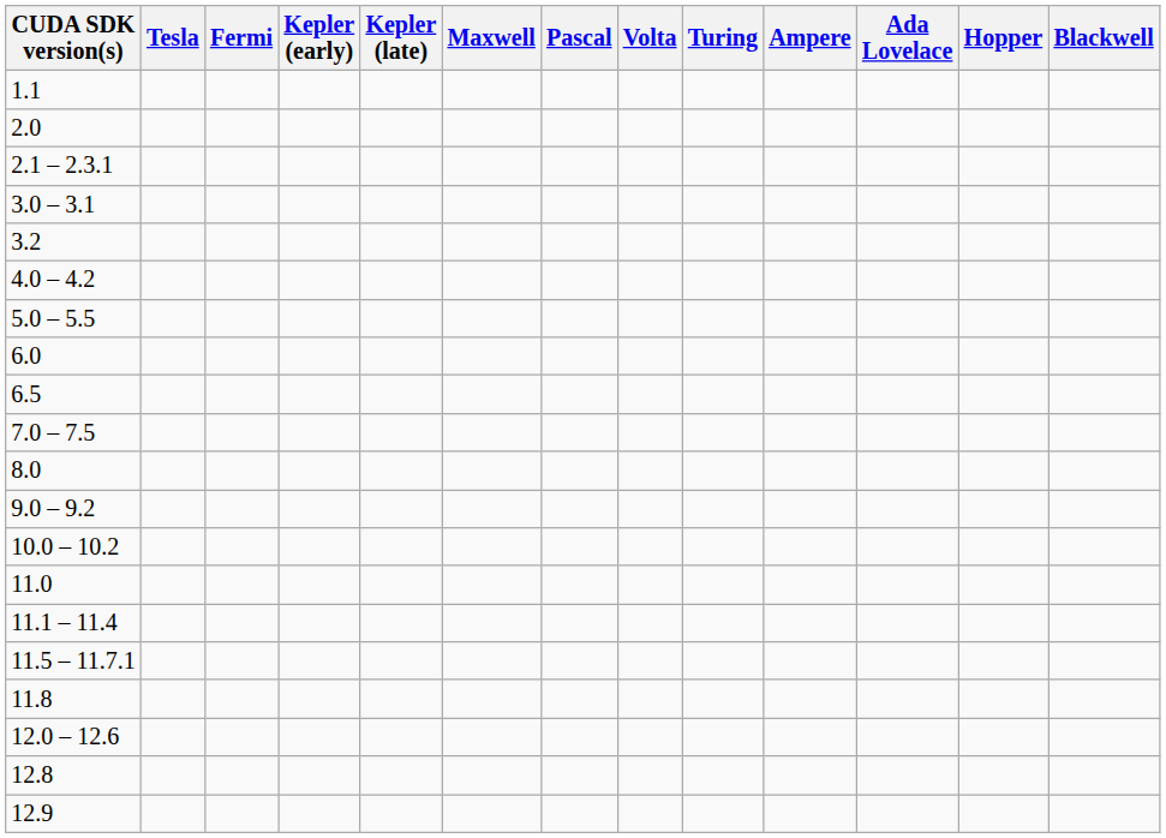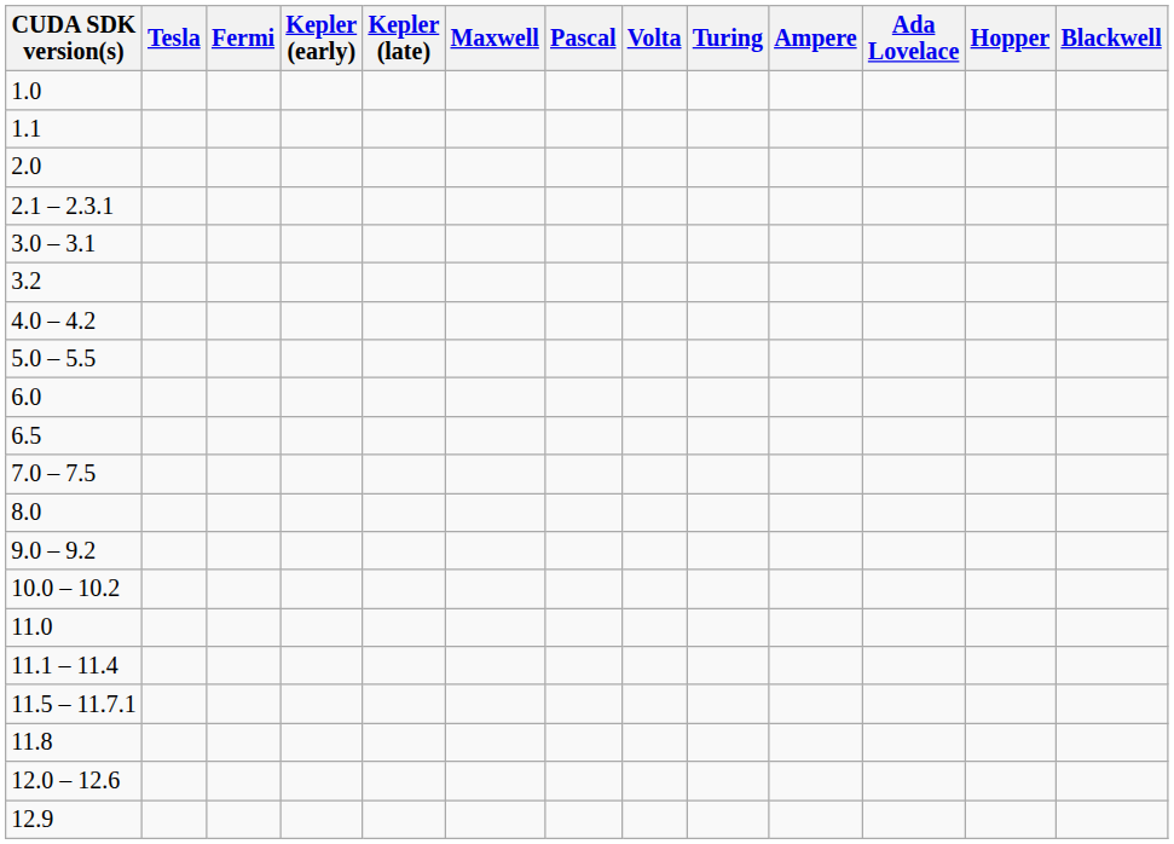 <table class="wikitable sticky-header">
 <tr>
 <th>CUDA SDK<br>version(s)</th>
 <th><a href='#'>Tesla</a></th>
 <th><a href='#'>Fermi</a></th>
 <th><a href='#'>Kepler</a><br>(early)</th>
 <th><a href='#'>Kepler</a><br>(late)</th>
 <th><a href='#'>Maxwell</a></th>
 <th><a href='#'>Pascal</a></th>
 <th><a href='#'>Volta</a></th>
 <th><a href='#'>Turing</a></th>
 <th><a href='#'>Ampere</a></th>
 <th><a href='#'>Ada<br>Lovelace</a></th>
 <th><a href='#'>Hopper</a></th>
 <th><a href='#'>Blackwell</a></th>
+</tr>
+<tr>
+<td>1.0</td>
+<td></td>
+<td></td>
+<td></td>
+<td></td>
+<td></td>
+<td></td>
+<td></td>
+<td></td>
+<td></td>
+<td></td>
+<td></td>
+<td></td>
 </tr>
 <tr>
 <td>1.1</td>
 <td></td>
 <td></td>
 <td></td>
 <td></td>
 <td></td>
 <td></td>
 <td></td>
 <td></td>
 <td></td>
 <td></td>
 <td></td>
 <td></td>
 </tr>
 <tr>
 <td>2.0</td>
 <td></td>
 <td></td>
 <td></td>
 <td></td>
 <td></td>
 <td></td>
 <td></td>
 <td></td>
 <td></td>
 <td></td>
 <td></td>
 <td></td>
 </tr>
 <tr>
 <td>2.1 – 2.3.1</td>
 <td></td>
 <td></td>
 <td></td>
 <td></td>
 <td></td>
 <td></td>
 <td></td>
 <td></td>
 <td></td>
 <td></td>
 <td></td>
 <td></td>
 </tr>
 <tr>
 <td>3.0 – 3.1</td>
 <td></td>
 <td></td>
 <td></td>
 <td></td>
 <td></td>
 <td></td>
 <td></td>
 <td></td>
 <td></td>
 <td></td>
 <td></td>
 <td></td>
 </tr>
 <tr>
 <td>3.2</td>
 <td></td>
 <td></td>
 <td></td>
 <td></td>
 <td></td>
 <td></td>
 <td></td>
 <td></td>
 <td></td>
 <td></td>
 <td></td>
 <td></td>
 </tr>
 <tr>
 <td>4.0 – 4.2</td>
 <td></td>
 <td></td>
 <td></td>
 <td></td>
 <td></td>
 <td></td>
 <td></td>
 <td></td>
 <td></td>
 <td></td>
 <td></td>
 <td></td>
 </tr>
 <tr>
 <td>5.0 – 5.5</td>
 <td></td>
 <td></td>
 <td></td>
 <td></td>
 <td></td>
 <td></td>
 <td></td>
 <td></td>
 <td></td>
 <td></td>
 <td></td>
 <td></td>
 </tr>
 <tr>
 <td>6.0</td>
 <td></td>
 <td></td>
 <td></td>
 <td></td>
 <td></td>
 <td></td>
 <td></td>
 <td></td>
 <td></td>
 <td></td>
 <td></td>
 <td></td>
 </tr>
 <tr>
 <td>6.5</td>
 <td></td>
 <td></td>
 <td></td>
 <td></td>
 <td></td>
 <td></td>
 <td></td>
 <td></td>
 <td></td>
 <td></td>
 <td></td>
 <td></td>
 </tr>
 <tr>
 <td>7.0 – 7.5</td>
 <td></td>
 <td></td>
 <td></td>
 <td></td>
 <td></td>
 <td></td>
 <td></td>
 <td></td>
 <td></td>
 <td></td>
 <td></td>
 <td></td>
 </tr>
 <tr>
 <td>8.0</td>
 <td></td>
 <td></td>
 <td></td>
 <td></td>
 <td></td>
 <td></td>
 <td></td>
 <td></td>
 <td></td>
 <td></td>
 <td></td>
 <td></td>
 </tr>
 <tr>
 <td>9.0 – 9.2</td>
 <td></td>
 <td></td>
 <td></td>
 <td></td>
 <td></td>
 <td></td>
 <td></td>
 <td></td>
 <td></td>
 <td></td>
 <td></td>
 <td></td>
 </tr>
 <tr>
 <td>10.0 – 10.2</td>
 <td></td>
 <td></td>
 <td></td>
 <td></td>
 <td></td>
 <td></td>
 <td></td>
 <td></td>
 <td></td>
 <td></td>
 <td></td>
 <td></td>
 </tr>
 <tr>
 <td>11.0</td>
 <td></td>
 <td></td>
 <td></td>
 <td></td>
 <td></td>
 <td></td>
 <td></td>
 <td></td>
 <td></td>
 <td></td>
 <td></td>
 <td></td>
 </tr>
 <tr>
 <td>11.1 – 11.4</td>
 <td></td>
 <td></td>
 <td></td>
 <td></td>
 <td></td>
 <td></td>
 <td></td>
 <td></td>
 <td></td>
 <td></td>
 <td></td>
 <td></td>
 </tr>
 <tr>
 <td>11.5 – 11.7.1</td>
 <td></td>
 <td></td>
 <td></td>
 <td></td>
 <td></td>
 <td></td>
 <td></td>
 <td></td>
 <td></td>
 <td></td>
 <td></td>
 <td></td>
 </tr>
 <tr>
 <td>11.8</td>
 <td></td>
 <td></td>
 <td></td>
 <td></td>
 <td></td>
 <td></td>
 <td></td>
 <td></td>
 <td></td>
 <td></td>
 <td></td>
 <td></td>
 </tr>
 <tr>
 <td>12.0 – 12.6</td>
 <td></td>
 <td></td>
 <td></td>
 <td></td>
 <td></td>
 <td></td>
 <td></td>
 <td></td>
 <td></td>
 <td></td>
 <td></td>
 <td></td>
 </tr>
 <tr>
-<td>12.8</td>
-<td></td>
-<td></td>
-<td></td>
-<td></td>
-<td></td>
-<td></td>
-<td></td>
-<td></td>
-<td></td>
-<td></td>
-<td></td>
-<td></td>
-</tr>
-<tr>
 <td>12.9</td>
 <td></td>
 <td></td>
 <td></td>
 <td></td>
 <td></td>
 <td></td>
 <td></td>
 <td></td>
 <td></td>
 <td></td>
 <td></td>
 <td></td>
 </tr>
 </table>
